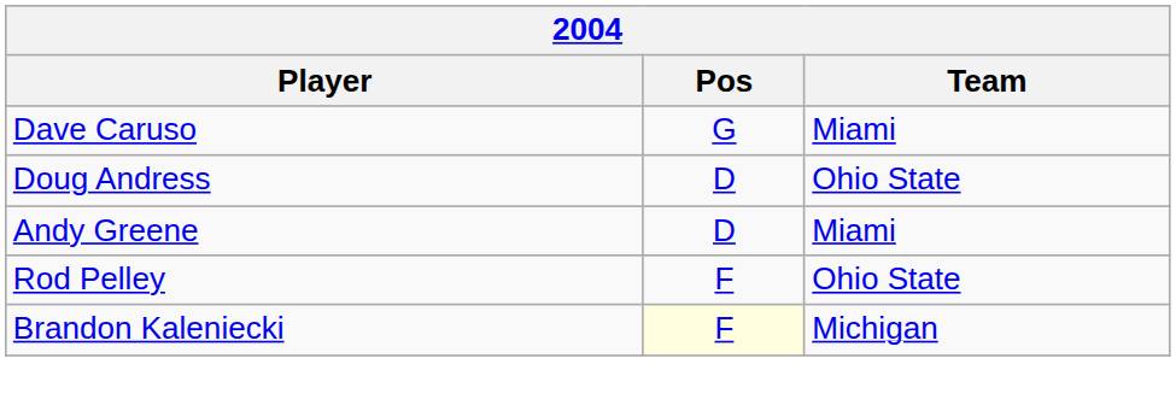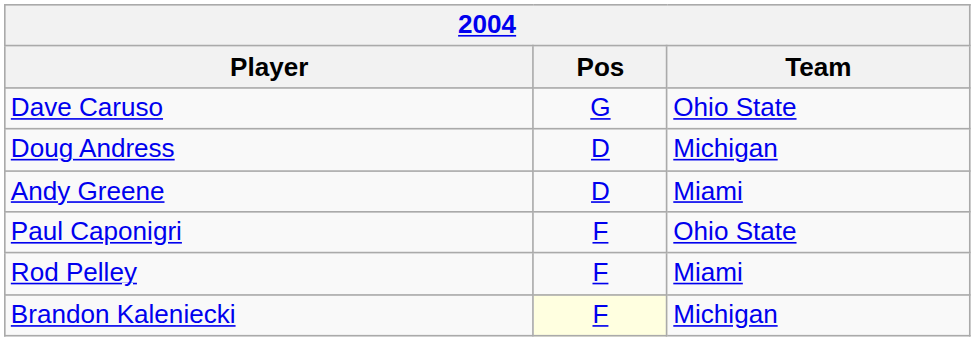 <table class="wikitable" width=95%>
 <tr>
 <th colspan=3><a href='#'>2004</a></th>
 </tr>
 <tr>
 <th>Player</th>
 <th>Pos</th>
 <th>Team</th>
 </tr>
 <tr>
 <td><a href='#'>Dave Caruso</a></td>
 <td style="text-align:center;"><a href='#'>G</a></td>
-<td><a href='#'>Miami</a></td>
+<td><a href='#'>Ohio State</a></td>
 </tr>
 <tr>
 <td><a href='#'>Doug Andress</a></td>
 <td style="text-align:center;"><a href='#'>D</a></td>
-<td><a href='#'>Ohio State</a></td>
+<td><a href='#'>Michigan</a></td>
 </tr>
 <tr>
 <td><a href='#'>Andy Greene</a></td>
 <td style="text-align:center;"><a href='#'>D</a></td>
 <td><a href='#'>Miami</a></td>
 </tr>
 <tr>
+<td><a href='#'>Paul Caponigri</a></td>
+<td style="text-align:center;"><a href='#'>F</a></td>
+<td><a href='#'>Ohio State</a></td>
+</tr>
+<tr>
 <td><a href='#'>Rod Pelley</a></td>
 <td style="text-align:center;"><a href='#'>F</a></td>
-<td><a href='#'>Ohio State</a></td>
+<td><a href='#'>Miami</a></td>
 </tr>
 <tr>
 <td><a href='#'>Brandon Kaleniecki</a></td>
 <td style="background: lightyellow; text-align:center;"><a href='#'>F</a></td>
 <td><a href='#'>Michigan</a></td>
 </tr>
 </table>
